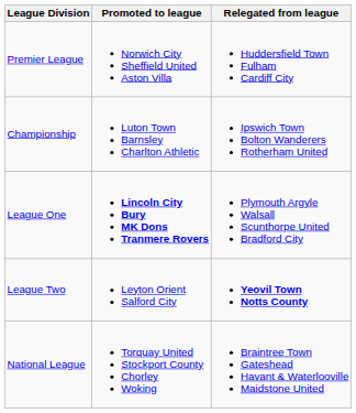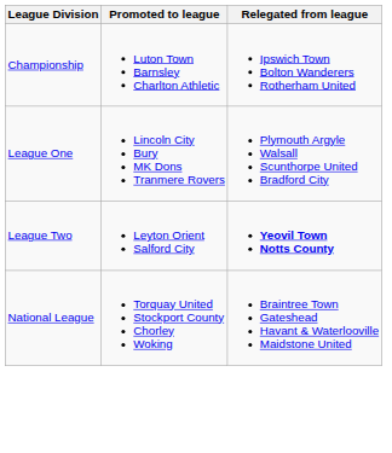 <table class="wikitable">
 <tr>
 <th>League Division</th>
 <th>Promoted to league </th>
 <th>Relegated from league </th>
-</tr>
-<tr>
-<td><a href='#'>Premier League</a></td>
-<td><br><ul><li><a href='#'>Norwich City</a> </li><li><a href='#'>Sheffield United</a> </li><li><a href='#'>Aston Villa</a> </li></ul></td>
-<td><br><ul><li><a href='#'>Huddersfield Town</a> </li><li><a href='#'>Fulham</a> </li><li><a href='#'>Cardiff City</a> </li></ul></td>
 </tr>
 <tr>
 <td><a href='#'>Championship</a></td>
 <td><br><ul><li><a href='#'>Luton Town</a> </li><li><a href='#'>Barnsley</a> </li><li><a href='#'>Charlton Athletic</a> </li></ul></td>
 <td><br><ul><li><a href='#'>Ipswich Town</a> </li><li><a href='#'>Bolton Wanderers</a> </li><li><a href='#'>Rotherham United</a> </li></ul></td>
 </tr>
 <tr>
 <td><a href='#'>League One</a></td>
-<td><strong><br><ul><li><a href='#'>Lincoln City</a> </li><li><a href='#'>Bury</a> </li><li><a href='#'>MK Dons</a> </li><li><a href='#'>Tranmere Rovers</a> </li></ul></strong></td>
+<td><br><ul><li><a href='#'>Lincoln City</a> </li><li><a href='#'>Bury</a> </li><li><a href='#'>MK Dons</a> </li><li><a href='#'>Tranmere Rovers</a> </li></ul></td>
 <td><br><ul><li><a href='#'>Plymouth Argyle</a> </li><li><a href='#'>Walsall</a> </li><li><a href='#'>Scunthorpe United</a> </li><li><a href='#'>Bradford City</a> </li></ul></td>
 </tr>
 <tr>
 <td><a href='#'>League Two</a></td>
 <td><br><ul><li><a href='#'>Leyton Orient</a> </li><li><a href='#'>Salford City</a> </li></ul></td>
 <td><strong><br><ul><li><a href='#'>Yeovil Town</a> </li><li><a href='#'>Notts County</a> </li></ul></strong></td>
 </tr>
 <tr>
 <td><a href='#'>National League</a></td>
 <td><br><ul><li><a href='#'>Torquay United</a> </li><li><a href='#'>Stockport County</a> </li><li><a href='#'>Chorley</a> </li><li><a href='#'>Woking</a> </li></ul></td>
 <td><br><ul><li><a href='#'>Braintree Town</a> </li><li><a href='#'>Gateshead</a> </li><li><a href='#'>Havant & Waterlooville</a> </li><li><a href='#'>Maidstone United</a> </li></ul></td>
 </tr>
 </table>
